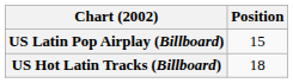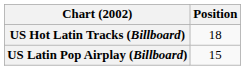 <table class="wikitable plainrowheaders">
 <tr>
 <th>Chart (2002)</th>
 <th>Position</th>
 </tr>
 <tr>
+<th scope="row">US Hot Latin Tracks (<em>Billboard</em>)</th>
+<td align="center">18</td>
+</tr>
+<tr>
 <th scope="row">US Latin Pop Airplay (<em>Billboard</em>)</th>
 <td align="center">15</td>
 </tr>
-<tr>
-<th scope="row">US Hot Latin Tracks (<em>Billboard</em>)</th>
-<td align="center">18</td>
-</tr>
 </table>
